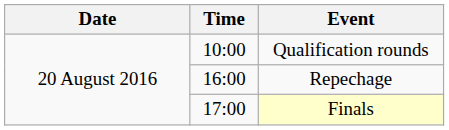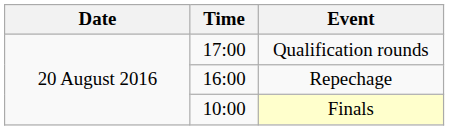 <table class = "wikitable" style="text-align:center;">
 <tr>
 <th width=150>Date</th>
 <th width=50>Time</th>
 <th width=150>Event</th>
 </tr>
 <tr>
 <td rowspan=3>20 August 2016</td>
-<td>10:00</td>
+<td>17:00</td>
 <td>Qualification rounds</td>
 </tr>
 <tr>
 <td>16:00</td>
 <td>Repechage</td>
 </tr>
 <tr>
-<td>17:00</td>
+<td>10:00</td>
 <td bgcolor=ffffcc>Finals</td>
 </tr>
 </table>
